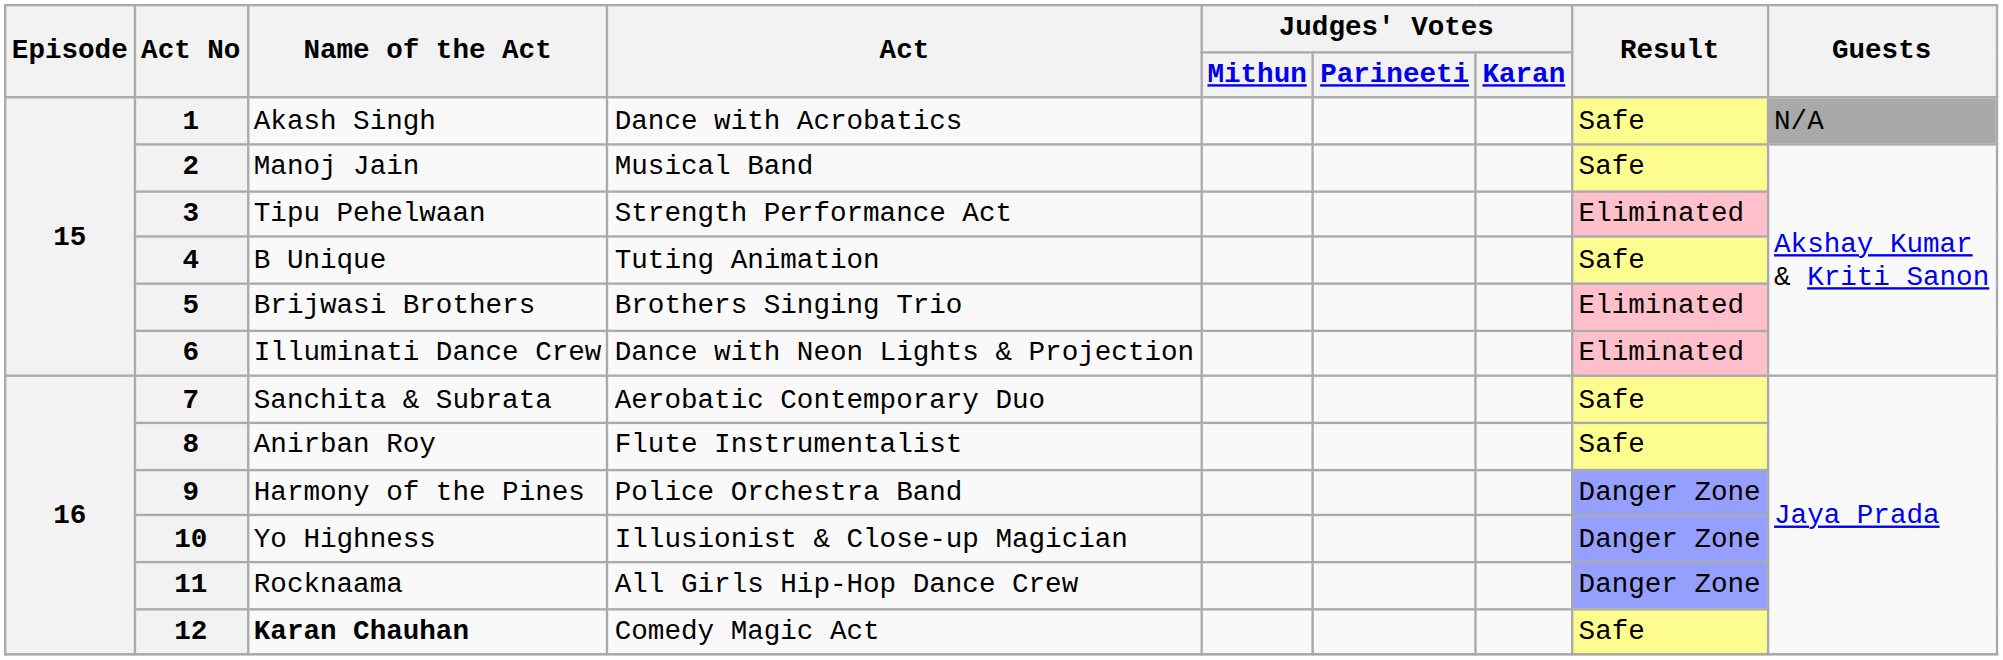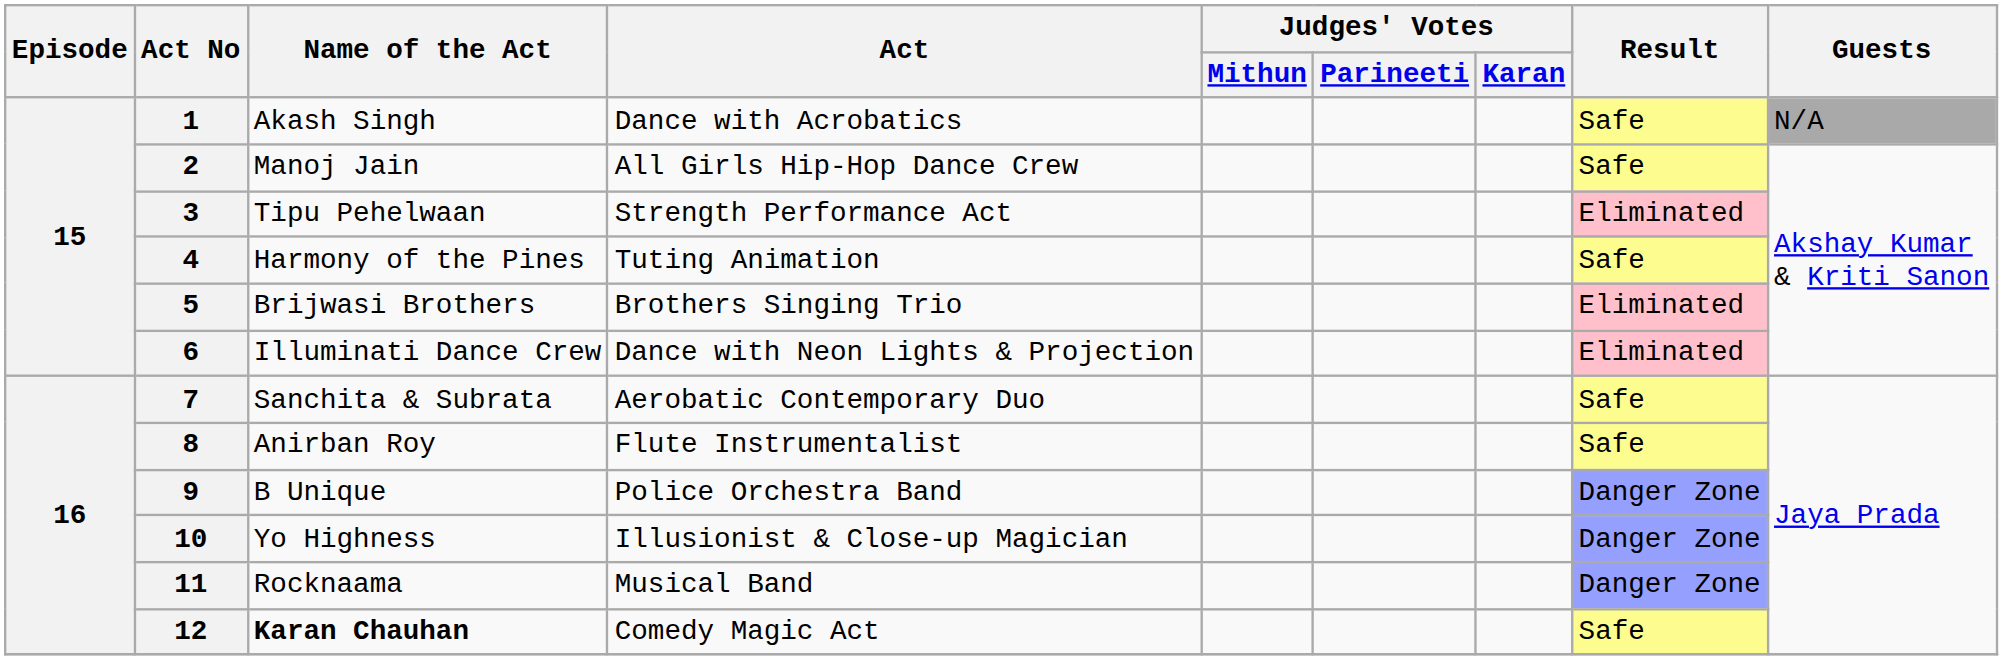 <table class="wikitable sortable mw-collapsible" style="font-size: 90%;">
 <tr>
 <th rowspan="2">Episode</th>
 <th rowspan="2">Act No</th>
 <th rowspan="2">Name of the Act</th>
 <th rowspan="2">Act</th>
 <th colspan="3">Judges' Votes</th>
 <th rowspan="2">Result</th>
 <th rowspan="2">Guests</th>
 </tr>
 <tr>
 <th><a href='#'>Mithun</a></th>
 <th><a href='#'>Parineeti</a></th>
 <th><a href='#'>Karan</a></th>
 </tr>
 <tr>
 <th rowspan="6">15</th>
 <th>1</th>
 <td>Akash Singh</td>
 <td>Dance with Acrobatics</td>
 <td></td>
 <td></td>
 <td></td>
 <td bgcolor="#fdfc8f">Safe</td>
 <td bgcolor="darkgray">N/A</td>
 </tr>
 <tr>
 <th>2</th>
 <td>Manoj Jain</td>
-<td>Musical Band</td>
+<td>All Girls Hip-Hop Dance Crew</td>
 <td></td>
 <td></td>
 <td></td>
 <td bgcolor="#fdfc8f">Safe</td>
 <td rowspan="5"><a href='#'>Akshay Kumar</a> <br>& <a href='#'>Kriti Sanon</a></td>
 </tr>
 <tr>
 <th>3</th>
 <td>Tipu Pehelwaan</td>
 <td>Strength Performance Act</td>
 <td></td>
 <td></td>
 <td></td>
 <td bgcolor="#FFC0CB">Eliminated</td>
 </tr>
 <tr>
 <th>4</th>
-<td>B Unique</td>
+<td>Harmony of the Pines</td>
 <td>Tuting Animation</td>
 <td></td>
 <td></td>
 <td></td>
 <td bgcolor="#fdfc8f">Safe</td>
 </tr>
 <tr>
 <th>5</th>
 <td>Brijwasi Brothers</td>
 <td>Brothers Singing Trio</td>
 <td></td>
 <td></td>
 <td></td>
 <td bgcolor="#FFC0CB">Eliminated</td>
 </tr>
 <tr>
 <th>6</th>
 <td>Illuminati Dance Crew</td>
 <td>Dance with Neon Lights & Projection</td>
 <td></td>
 <td></td>
 <td></td>
 <td bgcolor="#FFC0CB">Eliminated</td>
 </tr>
 <tr>
 <th rowspan="6">16</th>
 <th>7</th>
 <td>Sanchita & Subrata</td>
 <td>Aerobatic Contemporary Duo</td>
 <td></td>
 <td></td>
 <td></td>
 <td bgcolor="#fdfc8f">Safe</td>
 <td rowspan="6"><a href='#'>Jaya Prada</a></td>
 </tr>
 <tr>
 <th>8</th>
 <td>Anirban Roy</td>
 <td>Flute Instrumentalist</td>
 <td></td>
 <td></td>
 <td></td>
 <td bgcolor="#fdfc8f">Safe</td>
 </tr>
 <tr>
 <th>9</th>
-<td>Harmony of the Pines</td>
+<td>B Unique</td>
 <td>Police Orchestra Band</td>
 <td></td>
 <td></td>
 <td></td>
 <td style="background:#959ffd">Danger Zone</td>
 </tr>
 <tr>
 <th>10</th>
 <td>Yo Highness</td>
 <td>Illusionist & Close-up Magician</td>
 <td></td>
 <td></td>
 <td></td>
 <td style="background:#959ffd">Danger Zone</td>
 </tr>
 <tr>
 <th>11</th>
 <td>Rocknaama</td>
-<td>All Girls Hip-Hop Dance Crew</td>
+<td>Musical Band</td>
 <td></td>
 <td></td>
 <td></td>
 <td style="background:#959ffd">Danger Zone</td>
 </tr>
 <tr>
 <th>12</th>
 <td><strong>Karan Chauhan</strong></td>
 <td>Comedy Magic Act</td>
 <td></td>
 <td></td>
 <td></td>
 <td bgcolor="#fdfc8f">Safe</td>
 </tr>
 <tr>
 </tr>
 </table>
